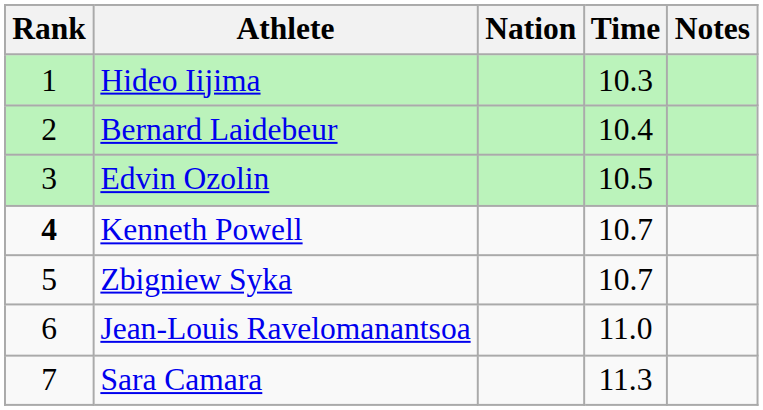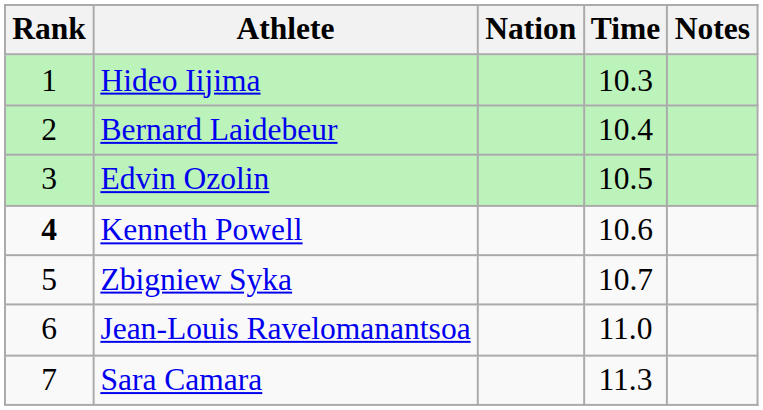 <table class="wikitable sortable" style="text-align:center">
 <tr>
 <th>Rank</th>
 <th>Athlete</th>
 <th>Nation</th>
 <th>Time</th>
 <th>Notes</th>
 </tr>
 <tr bgcolor=bbf3bb>
 <td>1</td>
 <td align=left><a href='#'>Hideo Iijima</a></td>
 <td align=left></td>
 <td>10.3</td>
 <td></td>
 </tr>
 <tr bgcolor=bbf3bb>
 <td>2</td>
 <td align=left><a href='#'>Bernard Laidebeur</a></td>
 <td align=left></td>
 <td>10.4</td>
 <td></td>
 </tr>
 <tr bgcolor=bbf3bb>
 <td>3</td>
 <td align=left><a href='#'>Edvin Ozolin</a></td>
 <td align=left></td>
 <td>10.5</td>
 <td></td>
 </tr>
 <tr>
 <td><strong>4</strong></td>
 <td align=left><a href='#'>Kenneth Powell</a></td>
 <td align=left></td>
-<td>10.7</td>
+<td>10.6</td>
 <td></td>
 </tr>
 <tr>
 <td>5</td>
 <td align=left><a href='#'>Zbigniew Syka</a></td>
 <td align=left></td>
 <td>10.7</td>
 <td></td>
 </tr>
 <tr>
 <td>6</td>
 <td align=left><a href='#'>Jean-Louis Ravelomanantsoa</a></td>
 <td align=left></td>
 <td>11.0</td>
 <td></td>
 </tr>
 <tr>
 <td>7</td>
 <td align=left><a href='#'>Sara Camara</a></td>
 <td align=left></td>
 <td>11.3</td>
 <td></td>
 </tr>
 </table>
